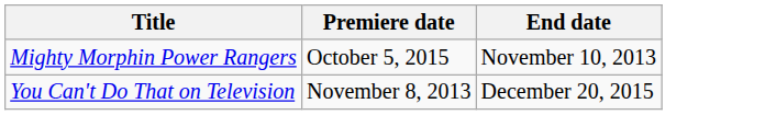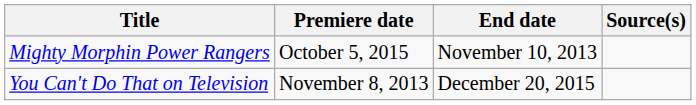 <table class="wikitable sortable">
 <tr>
 <th>Title</th>
 <th>Premiere date</th>
 <th>End date</th>
+<th>Source(s)</th>
 </tr>
 <tr>
 <td><em><a href='#'>Mighty Morphin Power Rangers</a></em></td>
 <td>October 5, 2015</td>
 <td>November 10, 2013</td>
+<td></td>
 </tr>
 <tr>
 <td><em><a href='#'>You Can't Do That on Television</a></em></td>
 <td>November 8, 2013</td>
 <td>December 20, 2015</td>
+<td></td>
 </tr>
 </table>
